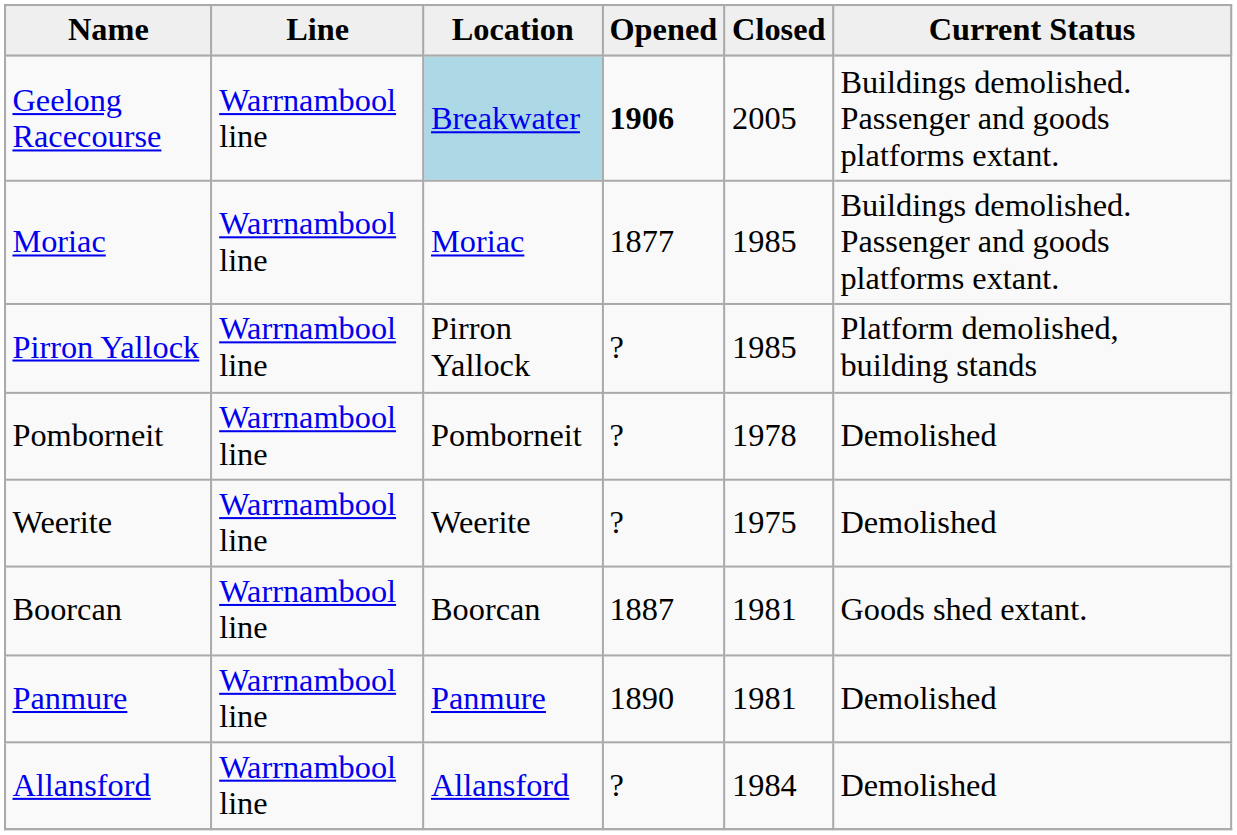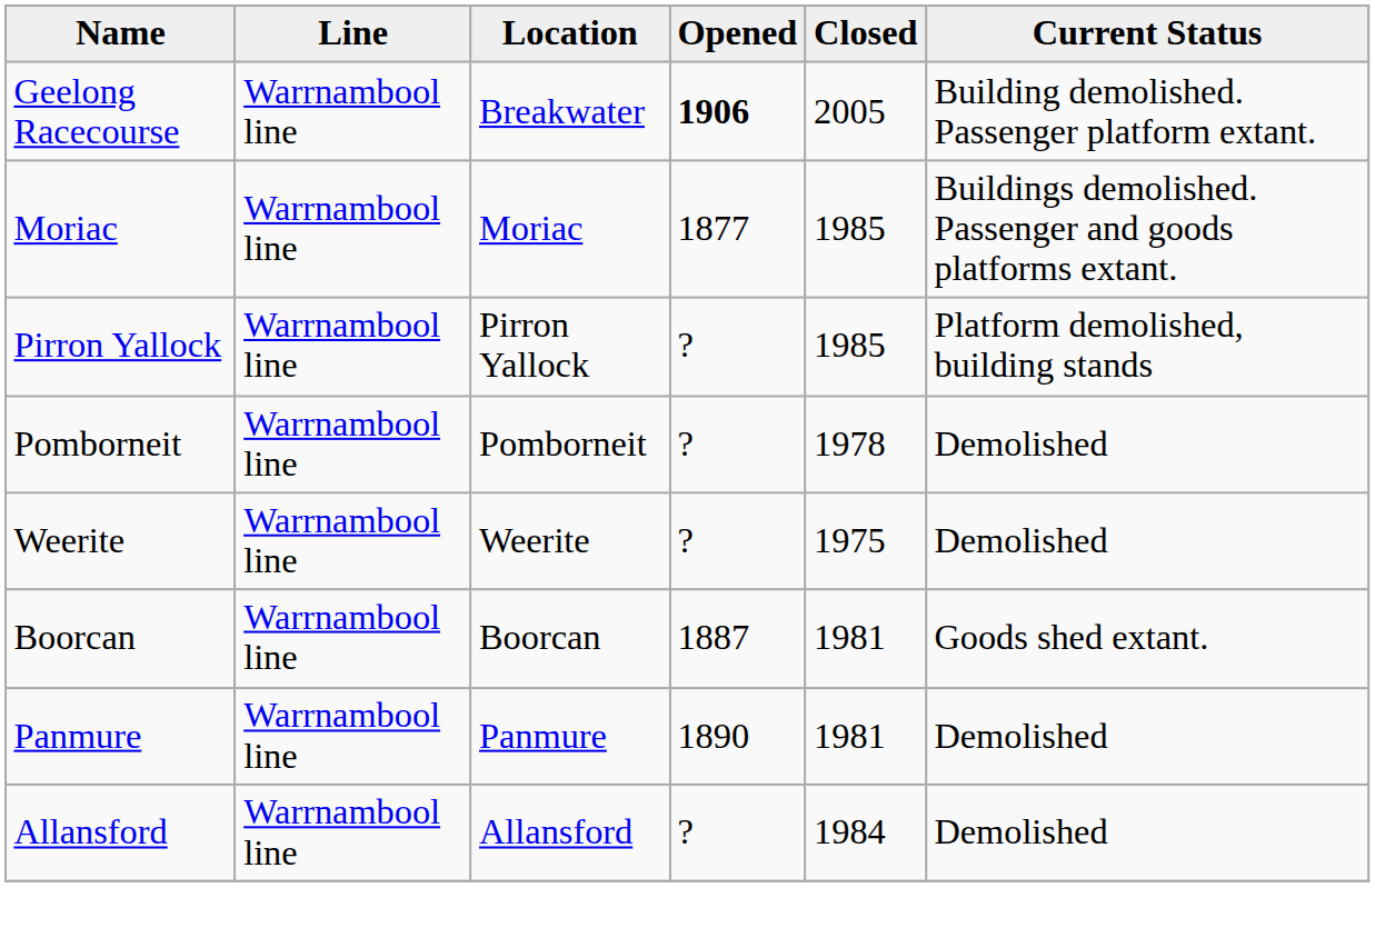 <table class="wikitable sortable" style="border:1px solid #aaa; border-collapse:collapse">
 <tr bgcolor="#cccccc">
 <th style=background:#efefef>Name</th>
 <th style=background:#efefef>Line</th>
 <th style=background:#efefef>Location</th>
 <th style=background:#efefef>Opened</th>
 <th style=background:#efefef>Closed</th>
 <th style=background:#efefef>Current Status</th>
 </tr>
 <tr>
 <td><a href='#'>Geelong Racecourse</a></td>
 <td><a href='#'>Warrnambool</a> line</td>
-<td style="background: lightblue;"><a href='#'>Breakwater</a></td>
+<td><a href='#'>Breakwater</a></td>
 <td><strong>1906</strong></td>
 <td>2005</td>
-<td>Buildings demolished. Passenger and goods platforms extant.</td>
+<td>Building demolished. Passenger platform extant.</td>
 </tr>
 <tr>
 <td><a href='#'>Moriac</a></td>
 <td><a href='#'>Warrnambool</a> line</td>
 <td><a href='#'>Moriac</a></td>
 <td>1877</td>
 <td>1985</td>
 <td>Buildings demolished. Passenger and goods platforms extant.</td>
 </tr>
 <tr>
 <td><a href='#'>Pirron Yallock</a></td>
 <td><a href='#'>Warrnambool</a> line</td>
 <td>Pirron Yallock</td>
 <td>?</td>
 <td>1985</td>
 <td>Platform demolished, building stands</td>
 </tr>
 <tr>
 <td>Pomborneit</td>
 <td><a href='#'>Warrnambool</a> line</td>
 <td>Pomborneit</td>
 <td>?</td>
 <td>1978</td>
 <td>Demolished</td>
 </tr>
 <tr>
 <td>Weerite</td>
 <td><a href='#'>Warrnambool</a> line</td>
 <td>Weerite</td>
 <td>?</td>
 <td>1975</td>
 <td>Demolished</td>
 </tr>
 <tr>
 <td>Boorcan</td>
 <td><a href='#'>Warrnambool</a> line</td>
 <td>Boorcan</td>
 <td>1887</td>
 <td>1981</td>
 <td>Goods shed extant.</td>
 </tr>
 <tr>
 <td><a href='#'>Panmure</a></td>
 <td><a href='#'>Warrnambool</a> line</td>
 <td><a href='#'>Panmure</a></td>
 <td>1890</td>
 <td>1981</td>
 <td>Demolished</td>
 </tr>
 <tr>
 <td><a href='#'>Allansford</a></td>
 <td><a href='#'>Warrnambool</a> line</td>
 <td><a href='#'>Allansford</a></td>
 <td>?</td>
 <td>1984</td>
 <td>Demolished</td>
 </tr>
 <tr>
 </tr>
 </table>
